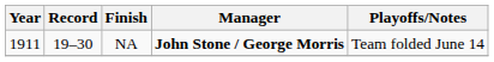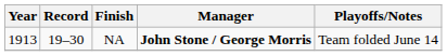 <table class="wikitable" style="text-align:center">
 <tr>
 <th>Year</th>
 <th>Record</th>
 <th>Finish</th>
 <th>Manager</th>
 <th>Playoffs/Notes</th>
 </tr>
 <tr align=center>
-<td>1911</td>
+<td>1913</td>
 <td>19–30</td>
 <td>NA</td>
 <td><strong>John Stone / George Morris</strong></td>
 <td>Team folded June 14</td>
 </tr>
 <tr align=center>
 </tr>
 </table>
